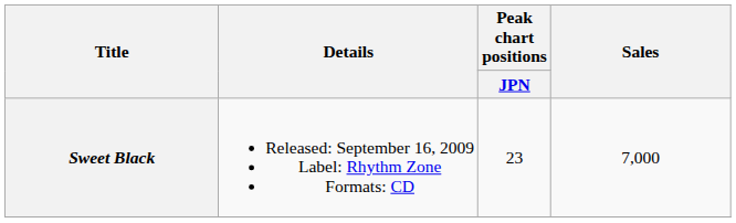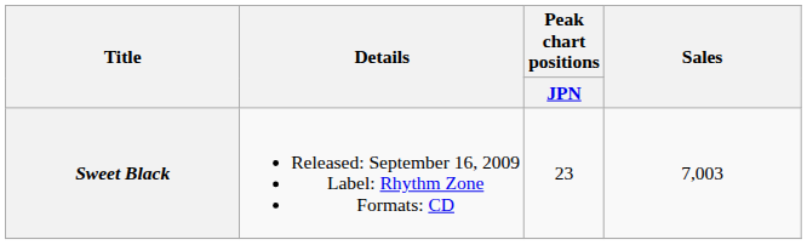 <table class="wikitable plainrowheaders" style="text-align:center;">
 <tr>
 <th rowspan="2" style="width:12em;">Title</th>
 <th rowspan="2">Details</th>
 <th colspan="1">Peak chart positions</th>
 <th rowspan="2" style="width:10em;">Sales</th>
 </tr>
 <tr>
 <th width="30"><a href='#'>JPN</a></th>
 </tr>
 <tr>
 <th scope="row"><em>Sweet Black</em><br></th>
 <td><br><ul><li>Released: September 16, 2009</li><li>Label: <a href='#'>Rhythm Zone</a></li><li>Formats: <a href='#'>CD</a></li></ul></td>
 <td>23</td>
-<td>7,000 </td>
+<td>7,003 </td>
 </tr>
 <tr>
 </tr>
 </table>
